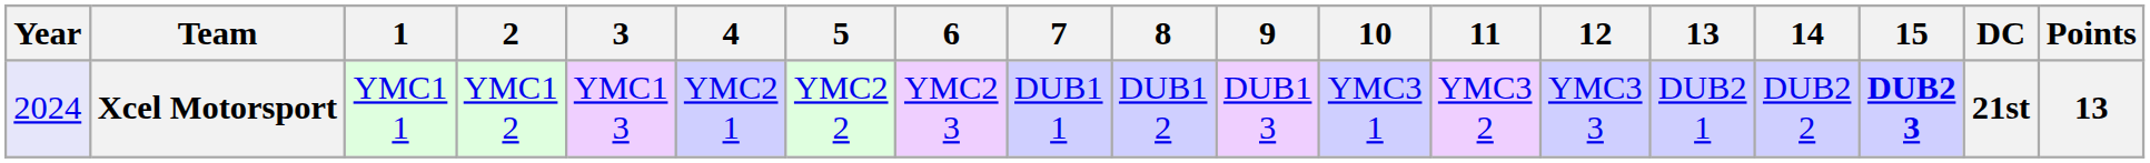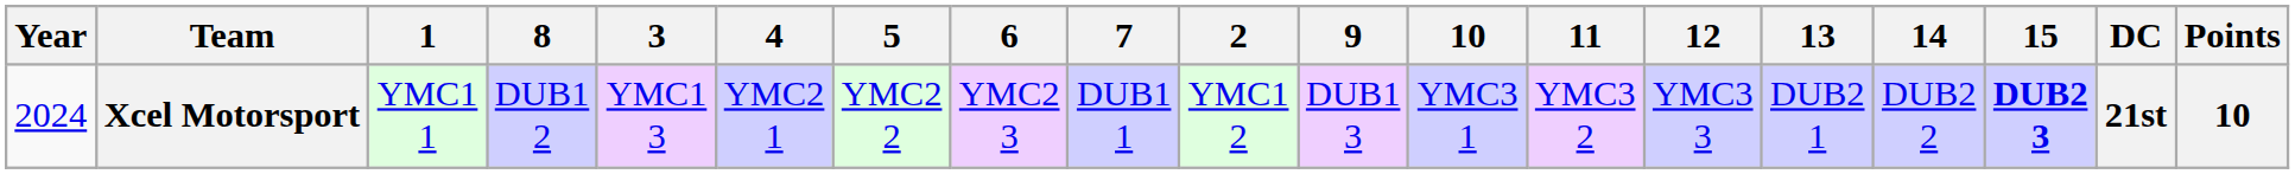 <table class="wikitable" style="text-align:center; font-size:85%">
 <tr>
 <th>Year</th>
 <th>Team</th>
 <th>1</th>
-<th>2</th>
+<th>8</th>
 <th>3</th>
 <th>4</th>
 <th>5</th>
 <th>6</th>
 <th>7</th>
-<th>8</th>
+<th>2</th>
 <th>9</th>
 <th>10</th>
 <th>11</th>
 <th>12</th>
 <th>13</th>
 <th>14</th>
 <th>15</th>
 <th>DC</th>
 <th>Points</th>
 </tr>
 <tr>
-<td style="background: lavender;"><a href='#'>2024</a></td>
+<td><a href='#'>2024</a></td>
 <th nowrap>Xcel Motorsport</th>
 <td style="background:#DFFFDF;"><a href='#'>YMC1<br>1</a><br></td>
-<td style="background:#DFFFDF;"><a href='#'>YMC1<br>2</a> <br></td>
+<td style="background:#CFCFFF;"><a href='#'>DUB1<br>2</a><br></td>
 <td style="background:#EFCFFF;"><a href='#'>YMC1<br>3</a> <br></td>
 <td style="background:#CFCFFF;"><a href='#'>YMC2<br>1</a> <br></td>
 <td style="background:#DFFFDF;"><a href='#'>YMC2<br>2</a> <br></td>
 <td style="background:#EFCFFF;"><a href='#'>YMC2<br>3</a> <br></td>
 <td style="background:#CFCFFF;"><a href='#'>DUB1<br>1</a><br></td>
-<td style="background:#CFCFFF;"><a href='#'>DUB1<br>2</a><br></td>
+<td style="background:#DFFFDF;"><a href='#'>YMC1<br>2</a> <br></td>
 <td style="background:#EFCFFF;"><a href='#'>DUB1<br>3</a> <br></td>
 <td style="background:#CFCFFF;"><a href='#'>YMC3<br>1</a>  <br></td>
 <td style="background:#EFCFFF;"><a href='#'>YMC3<br>2</a>  <br></td>
 <td style="background:#CFCFFF;"><a href='#'>YMC3<br>3</a>  <br></td>
 <td style="background:#CFCFFF;"><a href='#'>DUB2<br>1</a>  <br></td>
 <td style="background:#CFCFFF;"><a href='#'>DUB2<br>2</a>  <br></td>
 <td style="background:#CFCFFF;"><strong><a href='#'>DUB2<br>3</a>  <br></strong></td>
 <th>21st</th>
-<th>13</th>
+<th>10</th>
 </tr>
 </table>
